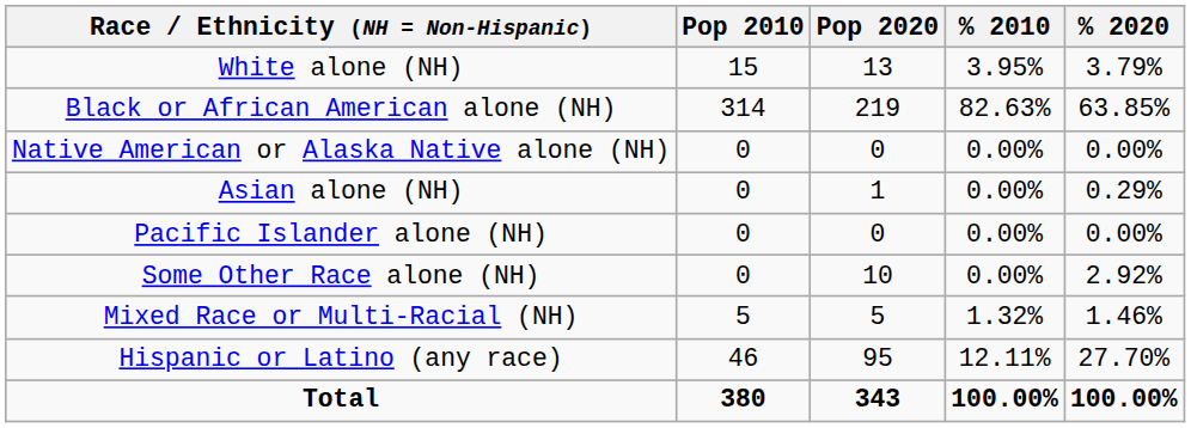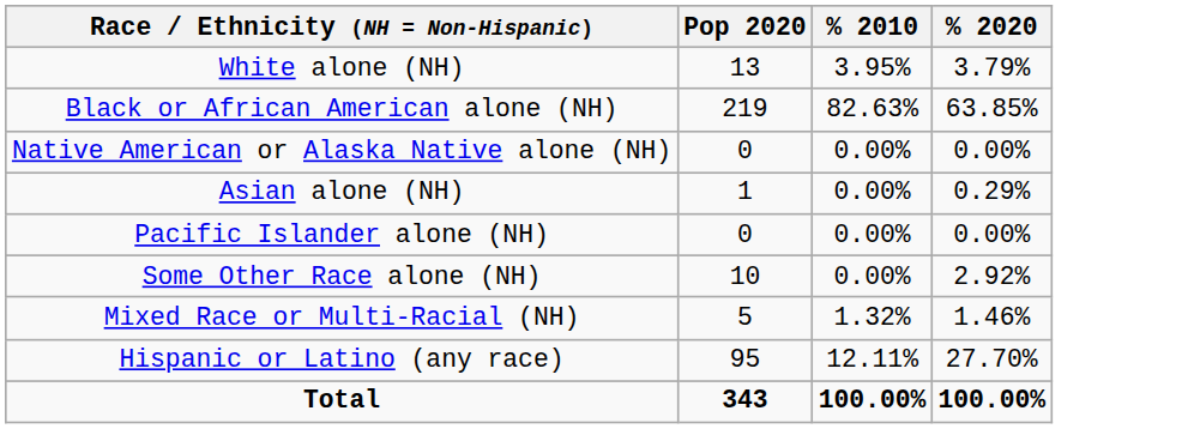 <table class="wikitable" style="text-align:center;">
 <tr>
 <th>Race / Ethnicity <small>(<em>NH = Non-Hispanic</em>)</small></th>
-<th>Pop 2010</th>
 <th>Pop 2020</th>
 <th>% 2010</th>
 <th>% 2020</th>
 </tr>
 <tr>
 <td><a href='#'>White</a> alone (NH)</td>
-<td>15</td>
 <td>13</td>
 <td>3.95%</td>
 <td>3.79%</td>
 </tr>
 <tr>
 <td><a href='#'>Black or African American</a> alone (NH)</td>
-<td>314</td>
 <td>219</td>
 <td>82.63%</td>
 <td>63.85%</td>
 </tr>
 <tr>
 <td><a href='#'>Native American</a> or <a href='#'>Alaska Native</a> alone (NH)</td>
 <td>0</td>
-<td>0</td>
 <td>0.00%</td>
 <td>0.00%</td>
 </tr>
 <tr>
 <td><a href='#'>Asian</a> alone (NH)</td>
-<td>0</td>
 <td>1</td>
 <td>0.00%</td>
 <td>0.29%</td>
 </tr>
 <tr>
 <td><a href='#'>Pacific Islander</a> alone (NH)</td>
 <td>0</td>
-<td>0</td>
 <td>0.00%</td>
 <td>0.00%</td>
 </tr>
 <tr>
 <td><a href='#'>Some Other Race</a> alone (NH)</td>
-<td>0</td>
 <td>10</td>
 <td>0.00%</td>
 <td>2.92%</td>
 </tr>
 <tr>
 <td><a href='#'>Mixed Race or Multi-Racial</a> (NH)</td>
 <td>5</td>
-<td>5</td>
 <td>1.32%</td>
 <td>1.46%</td>
 </tr>
 <tr>
 <td><a href='#'>Hispanic or Latino</a> (any race)</td>
-<td>46</td>
 <td>95</td>
 <td>12.11%</td>
 <td>27.70%</td>
 </tr>
 <tr>
 <td><strong>Total</strong></td>
-<td><strong>380</strong></td>
 <td><strong>343</strong></td>
 <td><strong>100.00%</strong></td>
 <td><strong>100.00%</strong></td>
 </tr>
 </table>
